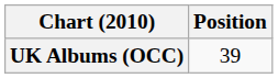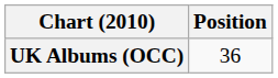 <table class="wikitable plainrowheaders" style="text-align:center">
 <tr>
 <th scope="col">Chart (2010)</th>
 <th scope="col">Position</th>
 </tr>
 <tr>
 <th scope="row">UK Albums (OCC)</th>
-<td>39</td>
+<td>36</td>
 </tr>
 </table>
